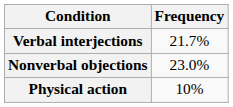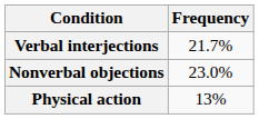 <table class="wikitable" style="text-align:center">
 <tr>
 <th>Condition</th>
 <th>Frequency</th>
 </tr>
 <tr>
 <th>Verbal interjections</th>
 <td>21.7%</td>
 </tr>
 <tr>
 <th>Nonverbal objections</th>
 <td>23.0%</td>
 </tr>
 <tr>
 <th>Physical action</th>
-<td>10%</td>
+<td>13%</td>
 </tr>
 </table>
